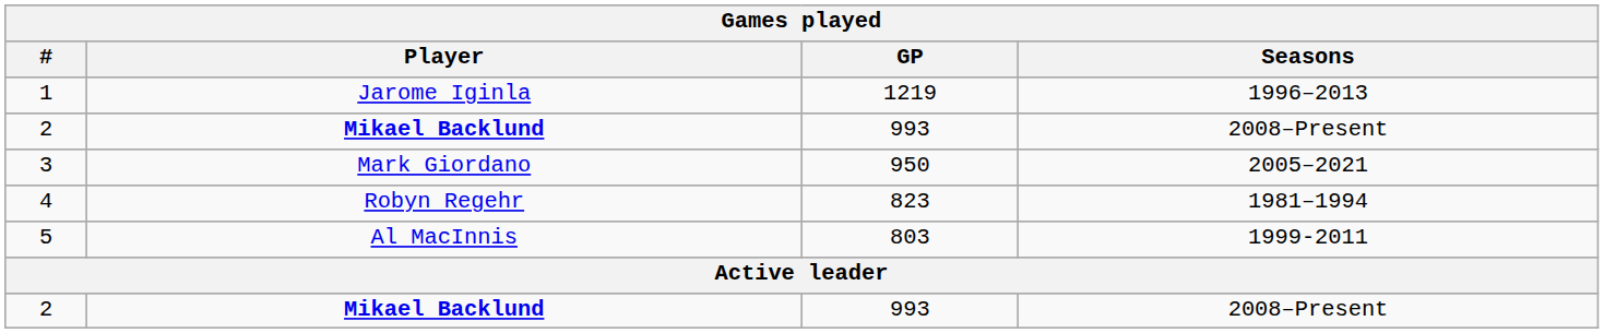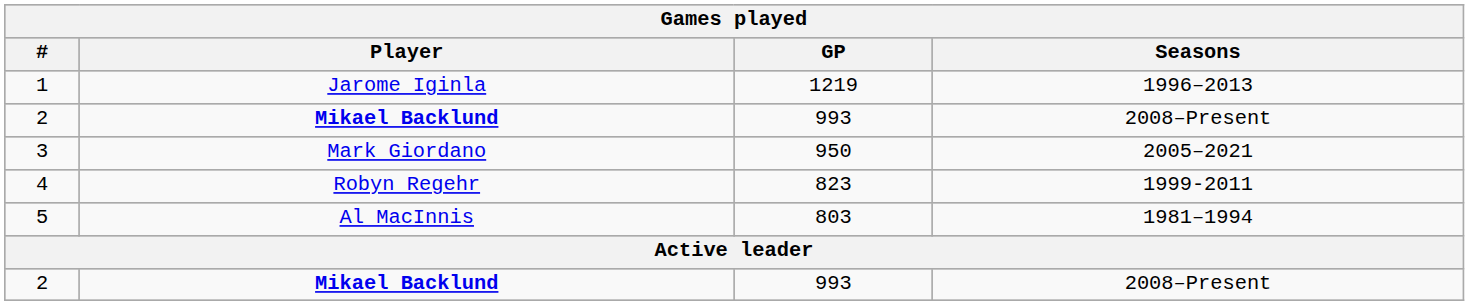 <table class="wikitable" style="text-align: center; font-size: 95%" width="70%">
 <tr>
 <th colspan="4">Games played</th>
 </tr>
 <tr>
 <th>#</th>
 <th>Player</th>
 <th>GP</th>
 <th>Seasons</th>
 </tr>
 <tr>
 <td>1</td>
 <td><a href='#'>Jarome Iginla</a></td>
 <td>1219</td>
 <td>1996–2013</td>
 </tr>
 <tr>
 <td>2</td>
 <td><strong><a href='#'>Mikael Backlund</a></strong></td>
 <td>993</td>
 <td>2008–Present</td>
 </tr>
 <tr>
 <td>3</td>
 <td><a href='#'>Mark Giordano</a></td>
 <td>950</td>
 <td>2005–2021</td>
 </tr>
 <tr>
 <td>4</td>
 <td><a href='#'>Robyn Regehr</a></td>
 <td>823</td>
-<td>1981–1994</td>
+<td>1999-2011</td>
 </tr>
 <tr>
 <td>5</td>
 <td><a href='#'>Al MacInnis</a></td>
 <td>803</td>
-<td>1999-2011</td>
+<td>1981–1994</td>
 </tr>
 <tr>
 <th colspan="4">Active leader</th>
 </tr>
 <tr>
 <td>2</td>
 <td><strong><a href='#'>Mikael Backlund</a></strong></td>
 <td>993</td>
 <td>2008–Present</td>
 </tr>
 </table>
